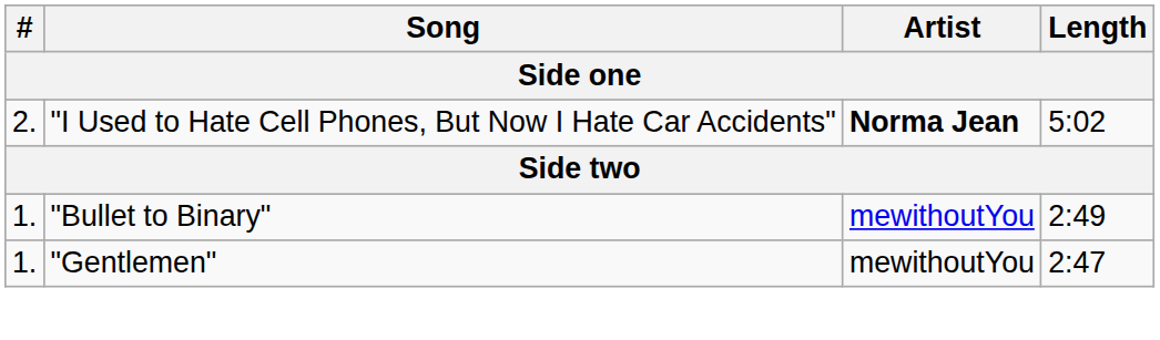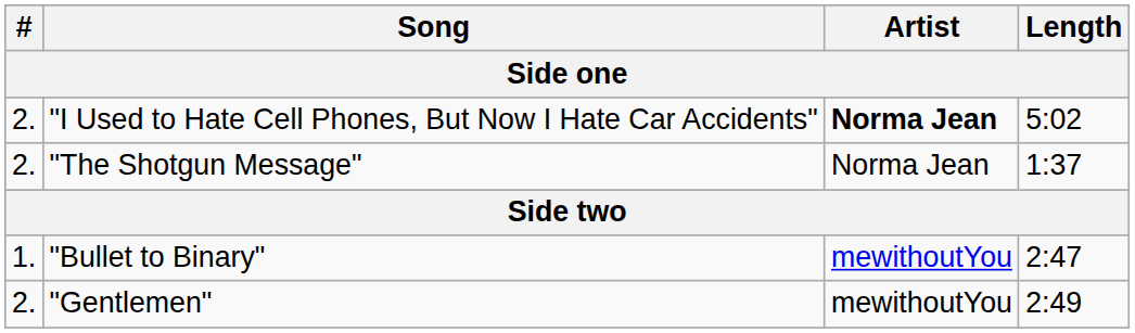 <table class=wikitable>
 <tr>
 <th>#</th>
 <th>Song</th>
 <th>Artist</th>
 <th>Length</th>
 </tr>
 <tr>
 <th colspan="4">Side one</th>
 </tr>
 <tr>
 <td>2.</td>
 <td>"I Used to Hate Cell Phones, But Now I Hate Car Accidents"</td>
 <td><strong>Norma Jean</strong></td>
 <td>5:02</td>
 </tr>
 <tr>
+<td>2.</td>
+<td>"The Shotgun Message"</td>
+<td>Norma Jean</td>
+<td>1:37</td>
+</tr>
+<tr>
 <th colspan="4">Side two</th>
 </tr>
 <tr>
 <td>1.</td>
 <td>"Bullet to Binary"</td>
 <td><a href='#'>mewithoutYou</a></td>
+<td>2:47</td>
+</tr>
+<tr>
+<td>2.</td>
+<td>"Gentlemen"</td>
+<td>mewithoutYou</td>
 <td>2:49</td>
 </tr>
-<tr>
-<td>1.</td>
-<td>"Gentlemen"</td>
-<td>mewithoutYou</td>
-<td>2:47</td>
-</tr>
 </table>
